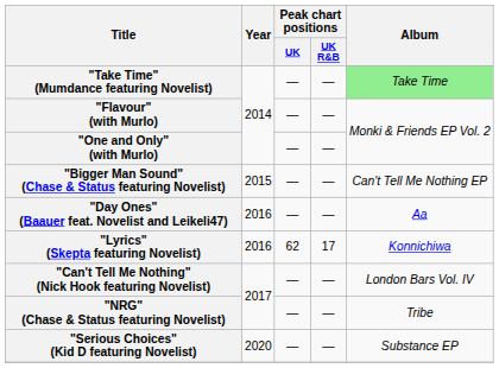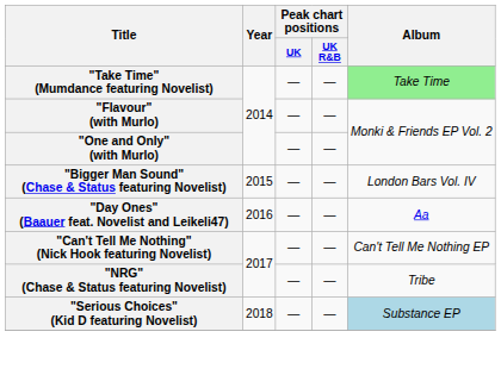 <table class="wikitable plainrowheaders" style="text-align:center;">
 <tr>
 <th scope="col" rowspan="2" style="width:19em;">Title</th>
 <th scope="col" rowspan="2" style="width:1em;">Year</th>
 <th scope="col" colspan="2">Peak chart positions</th>
 <th scope="col" rowspan="2">Album</th>
 </tr>
 <tr>
 <th scope="col" style="width:3em;font-size:85%;"><a href='#'>UK</a></th>
 <th scope="col" style="width:3em;font-size:85%;"><a href='#'>UK<br>R&B</a></th>
 </tr>
 <tr>
 <th scope="row">"Take Time"<br><span>(Mumdance featuring Novelist)</span></th>
 <td rowspan="3">2014</td>
 <td>—</td>
 <td>—</td>
 <td style="background: lightgreen;"><em>Take Time</em></td>
 </tr>
 <tr>
 <th scope="row">"Flavour"<br><span>(with Murlo)</span></th>
 <td>—</td>
 <td>—</td>
 <td rowspan="2"><em>Monki & Friends EP Vol. 2</em></td>
 </tr>
 <tr>
 <th scope="row">"One and Only"<br><span>(with Murlo)</span></th>
 <td>—</td>
 <td>—</td>
 </tr>
 <tr>
 <th scope="row">"Bigger Man Sound"<br><span>(<a href='#'>Chase & Status</a> featuring Novelist)</span></th>
 <td>2015</td>
 <td>—</td>
 <td>—</td>
-<td><em>Can't Tell Me Nothing EP</em></td>
+<td><em>London Bars Vol. IV</em></td>
 </tr>
 <tr>
 <th scope="row">"Day Ones"<br><span>(<a href='#'>Baauer</a> feat. Novelist and Leikeli47)</span></th>
 <td>2016</td>
 <td>—</td>
 <td>—</td>
 <td><em><a href='#'>Aa</a></em></td>
 </tr>
 <tr>
-<th scope="row">"Lyrics"<br><span>(<a href='#'>Skepta</a> featuring Novelist)</span></th>
-<td>2016</td>
-<td>62</td>
-<td>17</td>
-<td><em><a href='#'>Konnichiwa</a></em></td>
-</tr>
-<tr>
 <th scope="row">"Can't Tell Me Nothing"<br><span>(Nick Hook featuring Novelist)</span></th>
 <td rowspan="2">2017</td>
 <td>—</td>
 <td>—</td>
-<td><em>London Bars Vol. IV</em></td>
+<td><em>Can't Tell Me Nothing EP</em></td>
 </tr>
 <tr>
 <th scope="row">"NRG"<br><span>(Chase & Status featuring Novelist)</span></th>
 <td>—</td>
 <td>—</td>
 <td><em>Tribe</em></td>
 </tr>
 <tr>
 <th scope="row">"Serious Choices"<br><span>(Kid D featuring Novelist)</span></th>
-<td rowspan="1">2020</td>
+<td rowspan="1">2018</td>
 <td>—</td>
 <td>—</td>
-<td><em>Substance EP</em></td>
+<td style="background: lightblue;"><em>Substance EP</em></td>
 </tr>
 <tr>
 </tr>
 </table>
